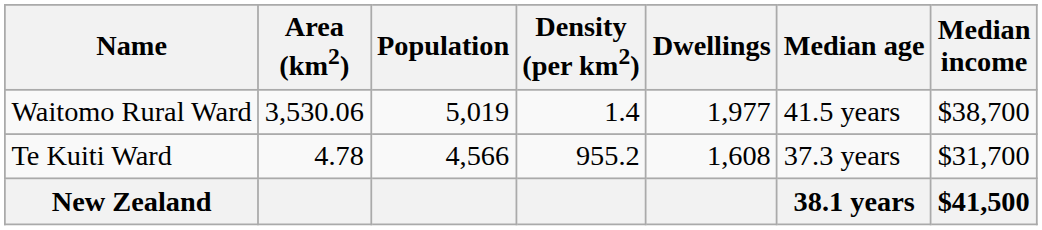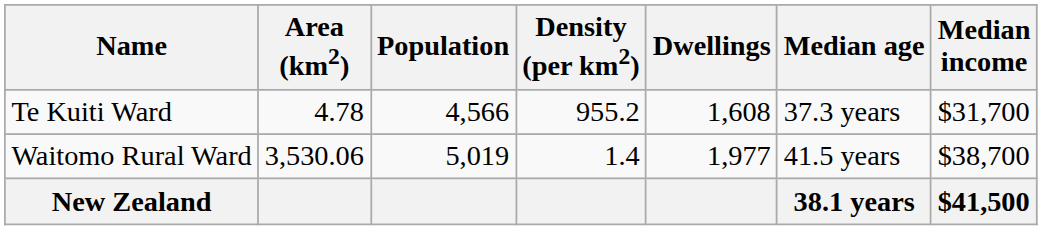 <table class="wikitable">
 <tr>
 <th>Name</th>
 <th>Area<br>(km<sup>2</sup>)</th>
 <th>Population</th>
 <th>Density<br>(per km<sup>2</sup>)</th>
 <th>Dwellings</th>
 <th>Median age</th>
 <th>Median<br>income</th>
 </tr>
 <tr>
+<td>Te Kuiti Ward</td>
+<td style="text-align:right;">4.78</td>
+<td style="text-align:right;">4,566</td>
+<td style="text-align:right;">955.2</td>
+<td style="text-align:right;">1,608</td>
+<td>37.3 years</td>
+<td>$31,700</td>
+</tr>
+<tr>
 <td>Waitomo Rural Ward</td>
 <td style="text-align:right;">3,530.06</td>
 <td style="text-align:right;">5,019</td>
 <td style="text-align:right;">1.4</td>
 <td style="text-align:right;">1,977</td>
 <td>41.5 years</td>
 <td>$38,700</td>
-</tr>
-<tr>
-<td>Te Kuiti Ward</td>
-<td style="text-align:right;">4.78</td>
-<td style="text-align:right;">4,566</td>
-<td style="text-align:right;">955.2</td>
-<td style="text-align:right;">1,608</td>
-<td>37.3 years</td>
-<td>$31,700</td>
 </tr>
 <tr>
 <th>New Zealand</th>
 <th></th>
 <th></th>
 <th></th>
 <th></th>
 <th>38.1 years</th>
 <th style="text-align:left;">$41,500</th>
 </tr>
 </table>
